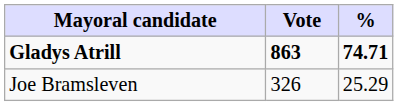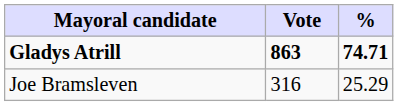 <table class="wikitable">
 <tr>
 <th style="background:#ddf;" width="200px">Mayoral candidate</th>
 <th style="background:#ddf;" width="50px">Vote</th>
 <th style="background:#ddf;" width="30px">%</th>
 </tr>
 <tr>
 <td><strong>Gladys Atrill</strong></td>
 <td><strong>863</strong></td>
 <td><strong>74.71</strong></td>
 </tr>
 <tr>
 <td>Joe Bramsleven</td>
-<td>326</td>
+<td>316</td>
 <td>25.29</td>
 </tr>
 </table>
